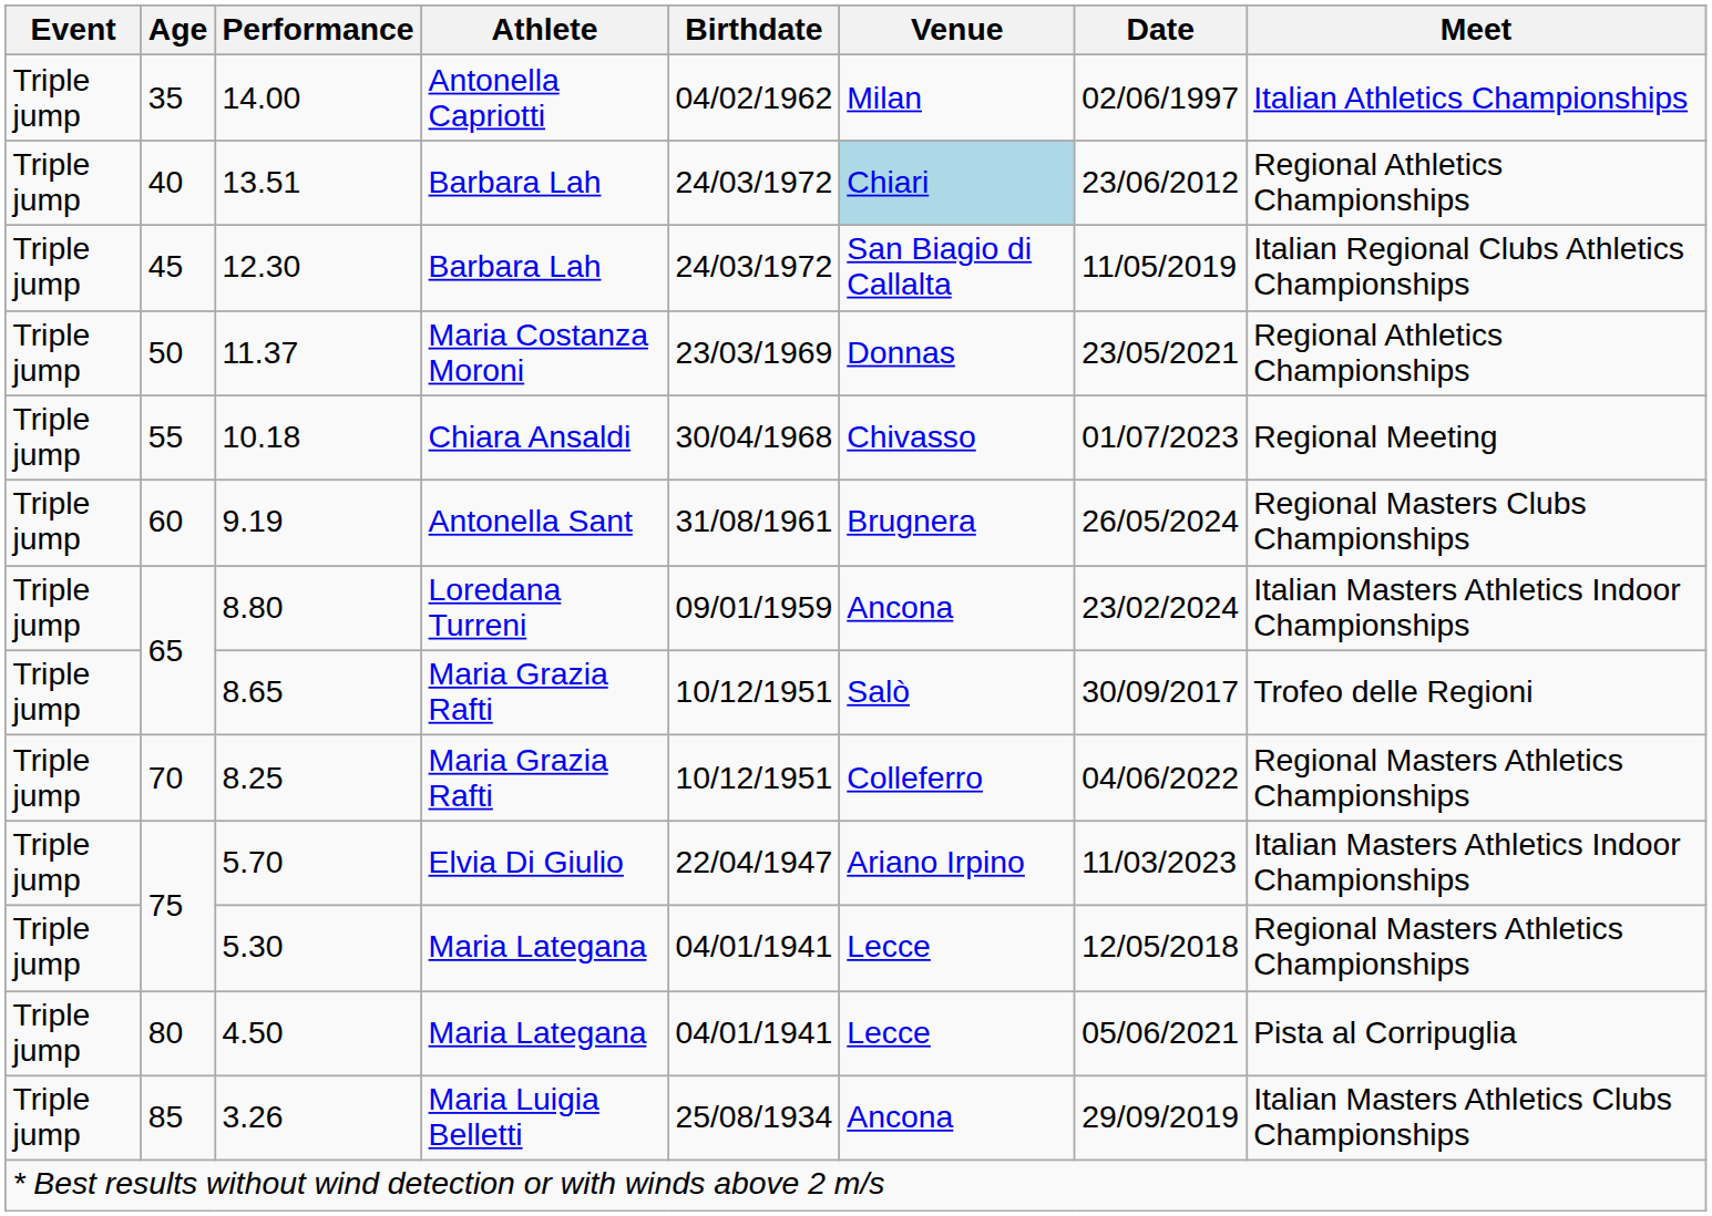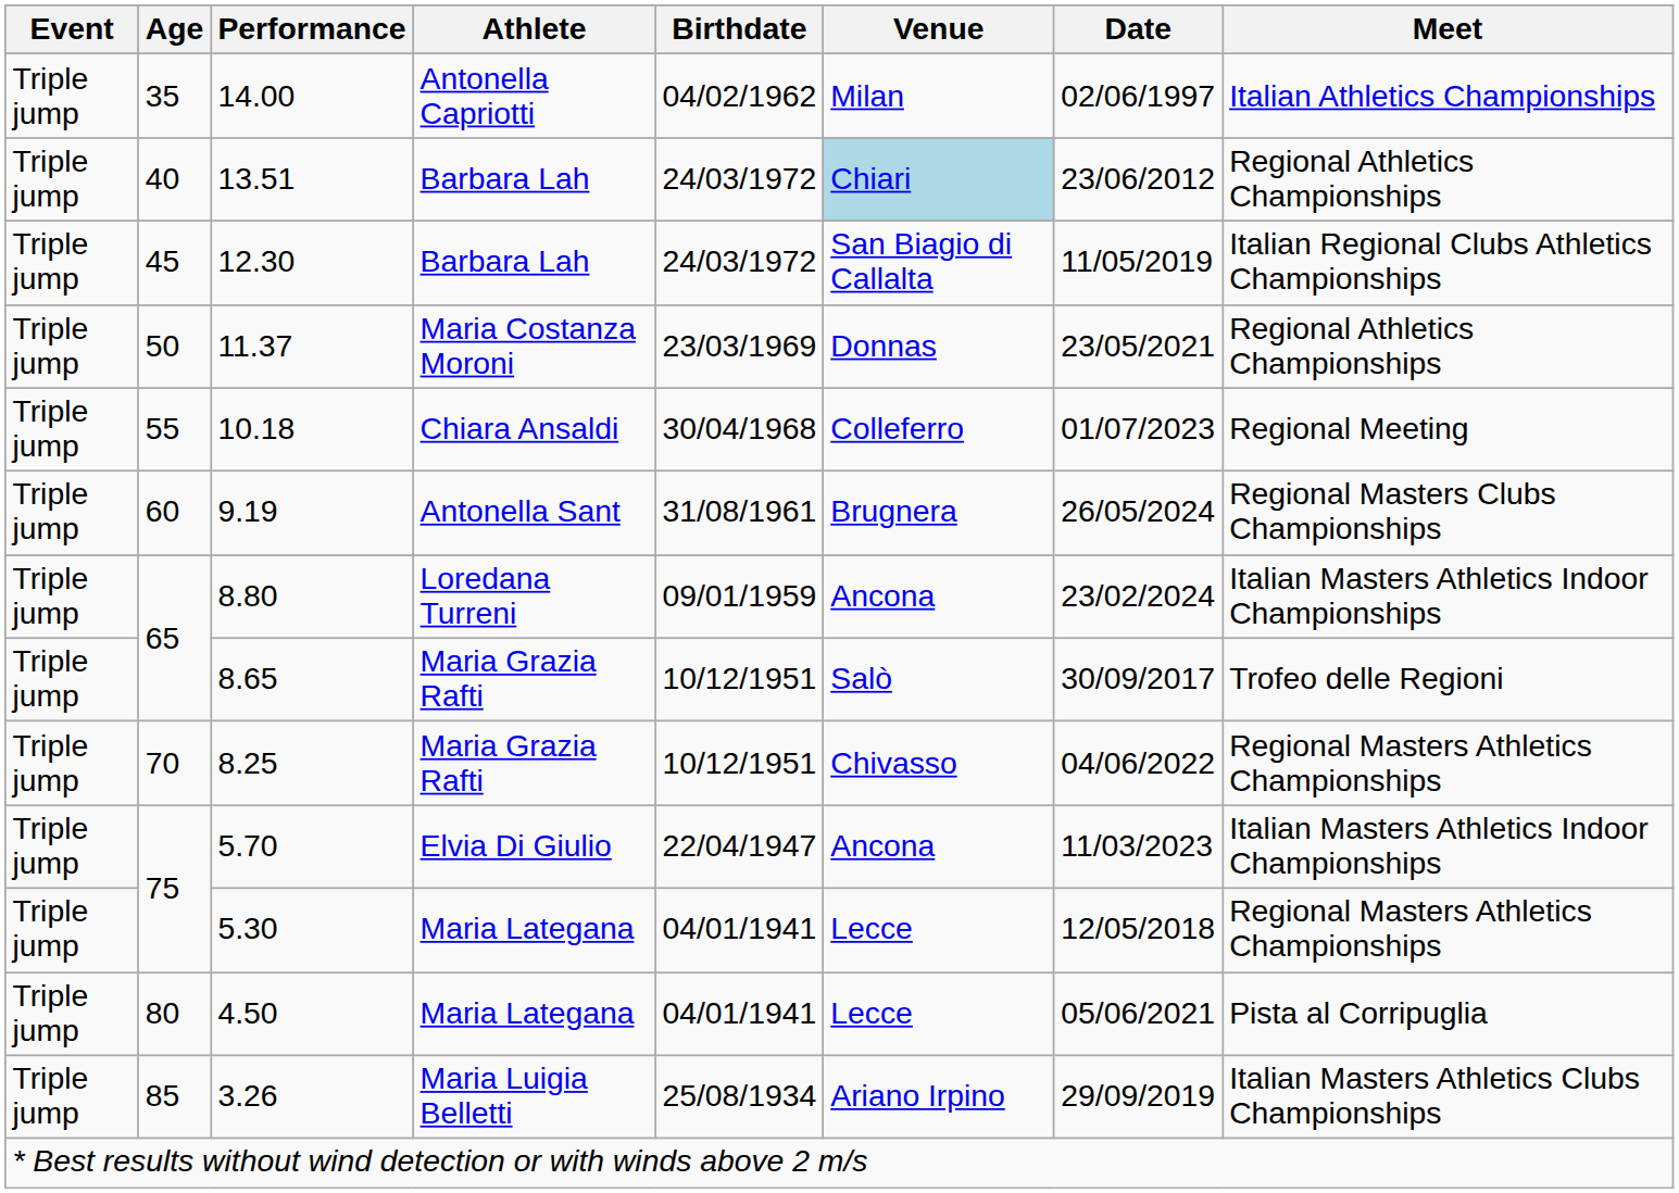 <table class="wikitable" width= style="font-size:90%; text-align:center">
 <tr>
 <th>Event</th>
 <th>Age</th>
 <th>Performance</th>
 <th>Athlete</th>
 <th>Birthdate</th>
 <th>Venue</th>
 <th>Date</th>
 <th>Meet</th>
 </tr>
 <tr>
 <td>Triple jump</td>
 <td>35</td>
 <td>14.00 </td>
 <td align=left><a href='#'>Antonella Capriotti</a></td>
 <td>04/02/1962</td>
 <td align=left><a href='#'>Milan</a></td>
 <td>02/06/1997</td>
 <td><a href='#'>Italian Athletics Championships</a></td>
 </tr>
 <tr>
 <td>Triple jump</td>
 <td>40</td>
 <td>13.51 </td>
 <td align=left><a href='#'>Barbara Lah</a></td>
 <td>24/03/1972</td>
 <td align=left style="background: lightblue;"><a href='#'>Chiari</a></td>
 <td>23/06/2012</td>
 <td>Regional Athletics Championships</td>
 </tr>
 <tr>
 <td>Triple jump</td>
 <td>45</td>
 <td>12.30 </td>
 <td align=left><a href='#'>Barbara Lah</a></td>
 <td>24/03/1972</td>
 <td align=left><a href='#'>San Biagio di Callalta</a></td>
 <td>11/05/2019</td>
 <td>Italian Regional Clubs Athletics Championships</td>
 </tr>
 <tr>
 <td>Triple jump</td>
 <td>50</td>
 <td>11.37 </td>
 <td align=left><a href='#'>Maria Costanza Moroni</a></td>
 <td>23/03/1969</td>
 <td align=left><a href='#'>Donnas</a></td>
 <td>23/05/2021</td>
 <td>Regional Athletics Championships</td>
 </tr>
 <tr>
 <td>Triple jump</td>
 <td>55</td>
 <td>10.18 </td>
 <td align=left><a href='#'>Chiara Ansaldi</a></td>
 <td>30/04/1968</td>
-<td align=left><a href='#'>Chivasso</a></td>
+<td align=left><a href='#'>Colleferro</a></td>
 <td>01/07/2023</td>
 <td>Regional Meeting</td>
 </tr>
 <tr>
 <td>Triple jump</td>
 <td>60</td>
 <td>9.19 </td>
 <td align=left><a href='#'>Antonella Sant</a></td>
 <td>31/08/1961</td>
 <td align=left><a href='#'>Brugnera</a></td>
 <td>26/05/2024</td>
 <td>Regional Masters Clubs Championships</td>
 </tr>
 <tr>
 <td>Triple jump</td>
 <td rowspan=2>65</td>
 <td>8.80 </td>
 <td align=left><a href='#'>Loredana Turreni</a></td>
 <td>09/01/1959</td>
 <td align=left><a href='#'>Ancona</a></td>
 <td>23/02/2024</td>
 <td>Italian Masters Athletics Indoor Championships</td>
 </tr>
 <tr>
 <td>Triple jump</td>
 <td>8.65 </td>
 <td align=left><a href='#'>Maria Grazia Rafti</a></td>
 <td>10/12/1951</td>
 <td align=left><a href='#'>Salò</a></td>
 <td>30/09/2017</td>
 <td>Trofeo delle Regioni</td>
 </tr>
 <tr>
 <td>Triple jump</td>
 <td>70</td>
 <td>8.25 </td>
 <td align=left><a href='#'>Maria Grazia Rafti</a></td>
 <td>10/12/1951</td>
-<td align=left><a href='#'>Colleferro</a></td>
+<td align=left><a href='#'>Chivasso</a></td>
 <td>04/06/2022</td>
 <td>Regional Masters Athletics Championships</td>
 </tr>
 <tr>
 <td>Triple jump</td>
 <td rowspan=2>75</td>
 <td>5.70 </td>
 <td align=left><a href='#'>Elvia Di Giulio</a></td>
 <td>22/04/1947</td>
-<td align=left><a href='#'>Ariano Irpino</a></td>
+<td align=left><a href='#'>Ancona</a></td>
 <td>11/03/2023</td>
 <td>Italian Masters Athletics Indoor Championships</td>
 </tr>
 <tr>
 <td>Triple jump</td>
 <td>5.30 </td>
 <td align=left><a href='#'>Maria Lategana</a></td>
 <td>04/01/1941</td>
 <td align=left><a href='#'>Lecce</a></td>
 <td>12/05/2018</td>
 <td>Regional Masters Athletics Championships</td>
 </tr>
 <tr>
 <td>Triple jump</td>
 <td>80</td>
 <td>4.50 </td>
 <td align=left><a href='#'>Maria Lategana</a></td>
 <td>04/01/1941</td>
 <td align=left><a href='#'>Lecce</a></td>
 <td>05/06/2021</td>
 <td>Pista al Corripuglia</td>
 </tr>
 <tr>
 <td>Triple jump</td>
 <td>85</td>
 <td>3.26 </td>
 <td align=left><a href='#'>Maria Luigia Belletti</a></td>
 <td>25/08/1934</td>
-<td align=left><a href='#'>Ancona</a></td>
+<td align=left><a href='#'>Ariano Irpino</a></td>
 <td>29/09/2019</td>
 <td>Italian Masters Athletics Clubs Championships</td>
 </tr>
 <tr>
 <td align=left colspan=8><em>* Best results without wind detection or with winds above 2 m/s</em></td>
 </tr>
 </table>
